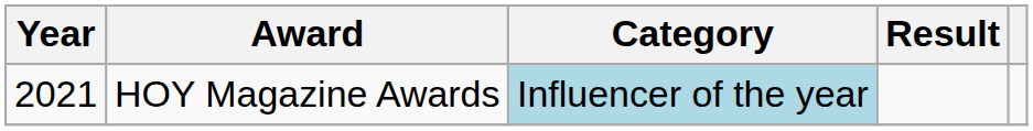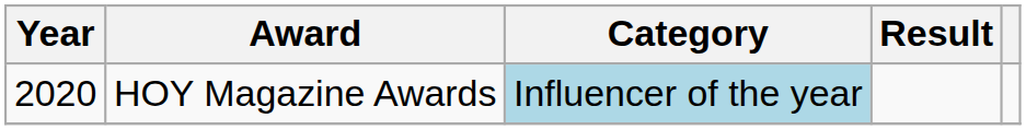 <table class="wikitable">
 <tr>
 <th>Year</th>
 <th>Award</th>
 <th>Category</th>
 <th>Result</th>
 <th></th>
 </tr>
 <tr>
-<td>2021</td>
+<td>2020</td>
 <td>HOY Magazine Awards</td>
 <td style="background: lightblue;">Influencer of the year</td>
 <td></td>
 <td></td>
 </tr>
 <tr>
 </tr>
 </table>
